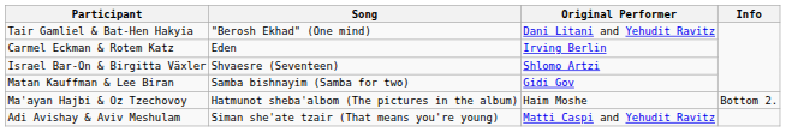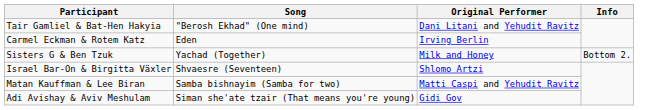 <table class="wikitable">
 <tr>
 <th>Participant</th>
 <th>Song</th>
 <th>Original Performer</th>
 <th>Info</th>
 </tr>
 <tr>
 <td>Tair Gamliel & Bat-Hen Hakyia</td>
 <td>"Berosh Ekhad" (One mind)</td>
 <td><a href='#'>Dani Litani</a> and <a href='#'>Yehudit Ravitz</a></td>
 </tr>
 <tr>
 <td>Carmel Eckman & Rotem Katz</td>
 <td>Eden</td>
 <td><a href='#'>Irving Berlin</a></td>
 </tr>
 <tr>
+<td>Sisters G & Ben Tzuk</td>
+<td>Yachad (Together)</td>
+<td><a href='#'>Milk and Honey</a></td>
+<td>Bottom 2.</td>
+</tr>
+<tr>
 <td>Israel Bar-On & Birgitta Växler</td>
 <td>Shvaesre (Seventeen)</td>
 <td><a href='#'>Shlomo Artzi</a></td>
 </tr>
 <tr>
 <td>Matan Kauffman & Lee Biran</td>
 <td>Samba bishnayim (Samba for two)</td>
-<td><a href='#'>Gidi Gov</a></td>
-</tr>
-<tr>
-<td>Ma'ayan Hajbi & Oz Tzechovoy</td>
-<td>Hatmunot sheba'albom (The pictures in the album)</td>
-<td>Haim Moshe</td>
-<td>Bottom 2.</td>
+<td><a href='#'>Matti Caspi</a> and <a href='#'>Yehudit Ravitz</a></td>
 </tr>
 <tr>
 <td>Adi Avishay & Aviv Meshulam</td>
 <td>Siman she'ate tzair (That means you're young)</td>
-<td><a href='#'>Matti Caspi</a> and <a href='#'>Yehudit Ravitz</a></td>
+<td><a href='#'>Gidi Gov</a></td>
 </tr>
 </table>
